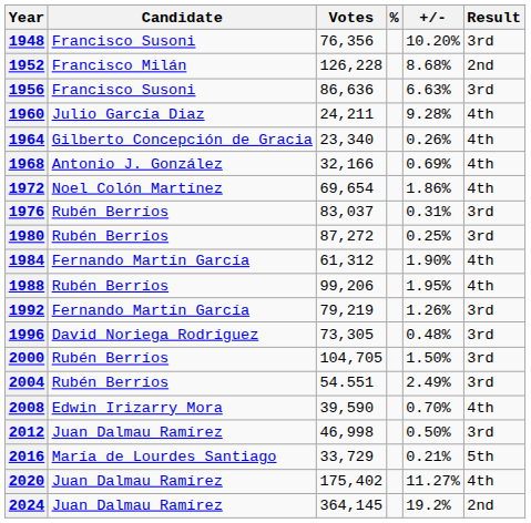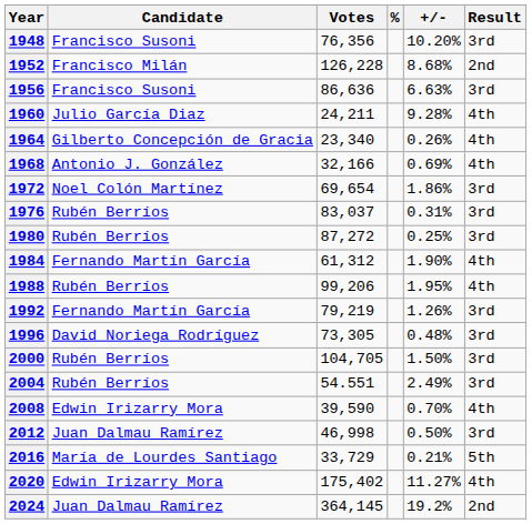 <table class="wikitable">
 <tr>
 <th>Year</th>
 <th>Candidate</th>
 <th>Votes</th>
 <th>%</th>
 <th>+/-</th>
 <th>Result</th>
 </tr>
 <tr>
 <th><a href='#'>1948</a></th>
 <td><a href='#'>Francisco Susoni</a></td>
 <td>76,356</td>
 <td></td>
 <td> 10.20%</td>
 <td>3rd</td>
 </tr>
 <tr>
 <th><a href='#'>1952</a></th>
 <td><a href='#'>Francisco Milán</a></td>
 <td>126,228</td>
 <td></td>
 <td> 8.68%</td>
 <td>2nd</td>
 </tr>
 <tr>
 <th><a href='#'>1956</a></th>
 <td><a href='#'>Francisco Susoni</a></td>
 <td>86,636</td>
 <td></td>
 <td> 6.63%</td>
 <td>3rd</td>
 </tr>
 <tr>
 <th><a href='#'>1960</a></th>
 <td><a href='#'>Julio García Diaz</a></td>
 <td>24,211</td>
 <td></td>
 <td> 9.28%</td>
 <td>4th</td>
 </tr>
 <tr>
 <th><a href='#'>1964</a></th>
 <td><a href='#'>Gilberto Concepción de Gracia</a></td>
 <td>23,340</td>
 <td></td>
 <td> 0.26%</td>
 <td>4th</td>
 </tr>
 <tr>
 <th><a href='#'>1968</a></th>
 <td><a href='#'>Antonio J. González</a></td>
 <td>32,166</td>
 <td></td>
 <td> 0.69%</td>
 <td>4th</td>
 </tr>
 <tr>
 <th><a href='#'>1972</a></th>
 <td><a href='#'>Noel Colón Martínez</a></td>
 <td>69,654</td>
 <td></td>
 <td> 1.86%</td>
-<td>4th</td>
+<td>3rd</td>
 </tr>
 <tr>
 <th><a href='#'>1976</a></th>
 <td><a href='#'>Rubén Berríos</a></td>
 <td>83,037</td>
 <td></td>
 <td> 0.31%</td>
 <td>3rd</td>
 </tr>
 <tr>
 <th><a href='#'>1980</a></th>
 <td><a href='#'>Rubén Berríos</a></td>
 <td>87,272</td>
 <td></td>
 <td> 0.25%</td>
 <td>3rd</td>
 </tr>
 <tr>
 <th><a href='#'>1984</a></th>
 <td><a href='#'>Fernando Martín García</a></td>
 <td>61,312</td>
 <td></td>
 <td> 1.90%</td>
 <td>4th</td>
 </tr>
 <tr>
 <th><a href='#'>1988</a></th>
 <td><a href='#'>Rubén Berríos</a></td>
 <td>99,206</td>
 <td></td>
 <td> 1.95%</td>
 <td>4th</td>
 </tr>
 <tr>
 <th><a href='#'>1992</a></th>
 <td><a href='#'>Fernando Martín García</a></td>
 <td>79,219</td>
 <td></td>
 <td> 1.26%</td>
 <td>3rd</td>
 </tr>
 <tr>
 <th><a href='#'>1996</a></th>
 <td><a href='#'>David Noriega Rodríguez</a></td>
 <td>73,305</td>
 <td></td>
 <td> 0.48%</td>
 <td>3rd</td>
 </tr>
 <tr>
 <th><a href='#'>2000</a></th>
 <td><a href='#'>Rubén Berríos</a></td>
 <td>104,705</td>
 <td></td>
 <td> 1.50%</td>
 <td>3rd</td>
 </tr>
 <tr>
 <th><a href='#'>2004</a></th>
 <td><a href='#'>Rubén Berríos</a></td>
 <td>54.551</td>
 <td></td>
 <td> 2.49%</td>
 <td>3rd</td>
 </tr>
 <tr>
 <th><a href='#'>2008</a></th>
 <td><a href='#'>Edwin Irizarry Mora</a></td>
 <td>39,590</td>
 <td></td>
 <td> 0.70%</td>
 <td>4th</td>
 </tr>
 <tr>
 <th><a href='#'>2012</a></th>
 <td><a href='#'>Juan Dalmau Ramírez</a></td>
 <td>46,998</td>
 <td></td>
 <td> 0.50%</td>
 <td>3rd</td>
 </tr>
 <tr>
 <th><a href='#'>2016</a></th>
 <td><a href='#'>María de Lourdes Santiago</a></td>
 <td>33,729</td>
 <td></td>
 <td> 0.21%</td>
 <td>5th</td>
 </tr>
 <tr>
 <th><a href='#'>2020</a></th>
-<td><a href='#'>Juan Dalmau Ramírez</a></td>
+<td><a href='#'>Edwin Irizarry Mora</a></td>
 <td>175,402</td>
 <td></td>
 <td> 11.27%</td>
 <td>4th</td>
 </tr>
 <tr>
 <th><a href='#'>2024</a></th>
 <td><a href='#'>Juan Dalmau Ramírez</a></td>
 <td>364,145</td>
 <td></td>
 <td> 19.2%</td>
 <td>2nd</td>
 </tr>
 </table>
